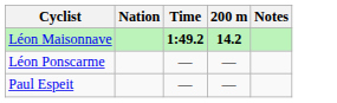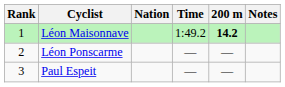 <table class="wikitable sortable" style="text-align:center">
 <tr>
+<th>Rank</th>
 <th>Cyclist</th>
 <th>Nation</th>
 <th>Time</th>
 <th>200 m</th>
 <th>Notes</th>
 </tr>
 <tr bgcolor=bbf3bb>
+<td>1</td>
 <td align=left><a href='#'>Léon Maisonnave</a></td>
 <td align=left></td>
-<td><strong>1:49.2</strong></td>
+<td>1:49.2</td>
 <td><strong>14.2</strong></td>
 <td></td>
 </tr>
 <tr>
+<td>2</td>
 <td align=left><a href='#'>Léon Ponscarme</a></td>
 <td align=left></td>
 <td data-sort-value=9:99.9>—</td>
 <td data-sort-value=99.9>—</td>
 <td></td>
 </tr>
 <tr>
+<td>3</td>
 <td align=left><a href='#'>Paul Espeit</a></td>
 <td align=left></td>
 <td data-sort-value=9:99.9>—</td>
 <td data-sort-value=99.9>—</td>
 <td></td>
 </tr>
 </table>
